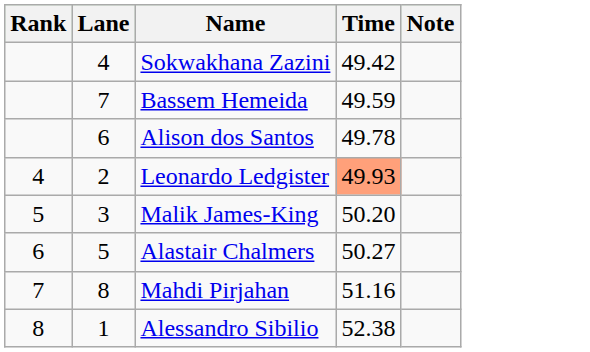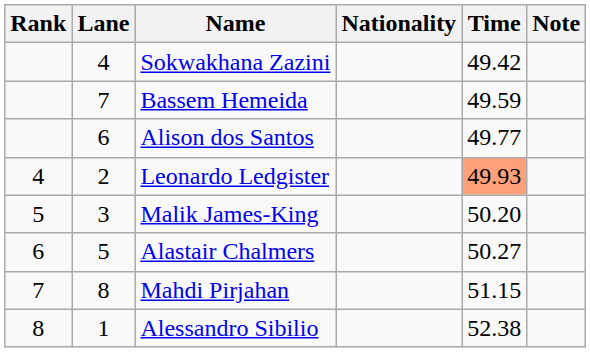 <table class="wikitable sortable" style="text-align:center">
 <tr bgcolor=ccffcc>
 <th>Rank</th>
 <th>Lane</th>
 <th>Name</th>
+<th>Nationality</th>
 <th>Time</th>
 <th>Note</th>
 </tr>
 <tr>
 <td></td>
 <td>4</td>
 <td align=left><a href='#'>Sokwakhana Zazini</a></td>
+<td align=left></td>
 <td>49.42</td>
 <td></td>
 </tr>
 <tr>
 <td></td>
 <td>7</td>
 <td align=left><a href='#'>Bassem Hemeida</a></td>
+<td align=left></td>
 <td>49.59</td>
 <td></td>
 </tr>
 <tr>
 <td></td>
 <td>6</td>
 <td align=left><a href='#'>Alison dos Santos</a></td>
-<td>49.78</td>
+<td align=left></td>
+<td>49.77</td>
 <td></td>
 </tr>
 <tr>
 <td>4</td>
 <td>2</td>
 <td align=left><a href='#'>Leonardo Ledgister</a></td>
+<td align=left></td>
 <td style="background: lightsalmon;">49.93</td>
 <td></td>
 </tr>
 <tr>
 <td>5</td>
 <td>3</td>
 <td align=left><a href='#'>Malik James-King</a></td>
+<td align=left></td>
 <td>50.20</td>
 <td></td>
 </tr>
 <tr>
 <td>6</td>
 <td>5</td>
 <td align=left><a href='#'>Alastair Chalmers</a></td>
+<td align=left></td>
 <td>50.27</td>
 <td></td>
 </tr>
 <tr>
 <td>7</td>
 <td>8</td>
 <td align=left><a href='#'>Mahdi Pirjahan</a></td>
-<td>51.16</td>
+<td align=left></td>
+<td>51.15</td>
 <td></td>
 </tr>
 <tr>
 <td>8</td>
 <td>1</td>
 <td align=left><a href='#'>Alessandro Sibilio</a></td>
+<td align=left></td>
 <td>52.38</td>
 <td></td>
 </tr>
 </table>
